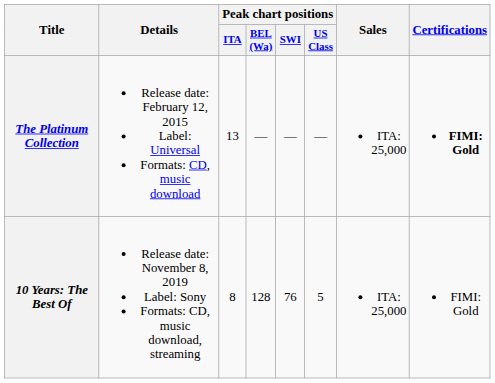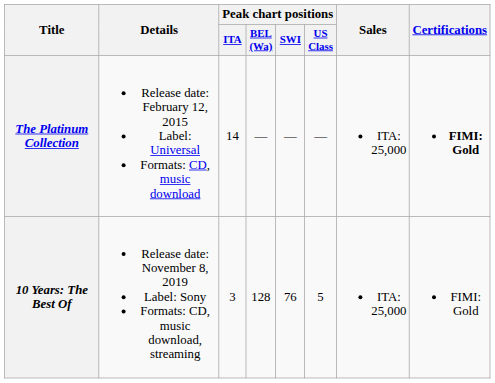 <table class="wikitable plainrowheaders" style="text-align:center;">
 <tr>
 <th scope="col" rowspan="2" style="width:17em;">Title</th>
 <th scope="col" rowspan="2" style="width:17em;">Details</th>
 <th scope="col" colspan="4">Peak chart positions</th>
 <th scope="col" rowspan="2">Sales</th>
 <th scope="col" rowspan="2"><a href='#'>Certifications</a></th>
 </tr>
 <tr>
 <th scope="col" style="width:3em;font-size:85%;"><a href='#'>ITA</a><br></th>
 <th scope="col" style="width:3em;font-size:85%;"><a href='#'>BEL<br>(Wa)</a><br></th>
 <th scope="col" style="width:3em;font-size:85%;"><a href='#'>SWI</a><br></th>
 <th scope="col" style="width:3em;font-size:85%;"><a href='#'>US<br>Class</a><br></th>
 </tr>
 <tr>
 <th scope="row"><em><a href='#'>The Platinum Collection</a></em></th>
 <td><br><ul><li>Release date: February 12, 2015</li><li>Label: <a href='#'>Universal</a></li><li>Formats: <a href='#'>CD</a>, <a href='#'>music download</a></li></ul></td>
-<td>13</td>
+<td>14</td>
 <td>—</td>
 <td>—</td>
 <td>—</td>
 <td><br><ul><li>ITA: 25,000</li></ul></td>
 <td><strong><br><ul><li>FIMI: Gold</li></ul></strong></td>
 </tr>
 <tr>
 <th scope="row"><em>10 Years: The Best Of</em></th>
 <td><br><ul><li>Release date: November 8, 2019</li><li>Label: Sony</li><li>Formats: CD, music download, streaming</li></ul></td>
-<td>8</td>
+<td>3</td>
 <td>128</td>
 <td>76</td>
 <td>5</td>
 <td><br><ul><li>ITA: 25,000</li></ul></td>
 <td><br><ul><li>FIMI: Gold</li></ul></td>
 </tr>
 </table>
